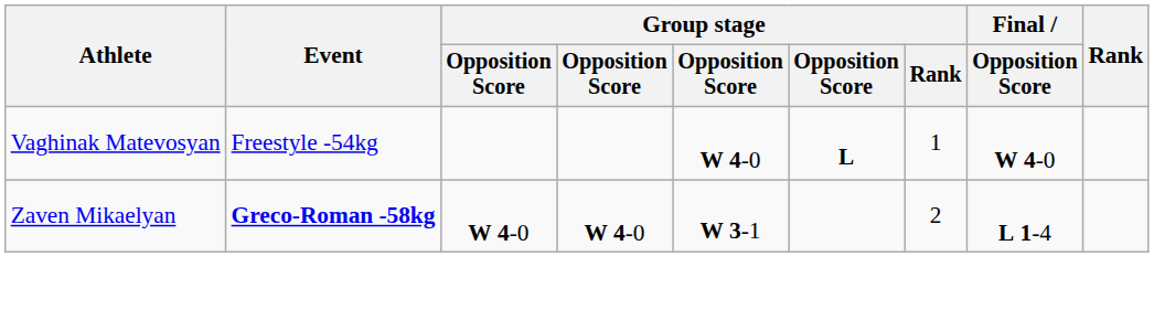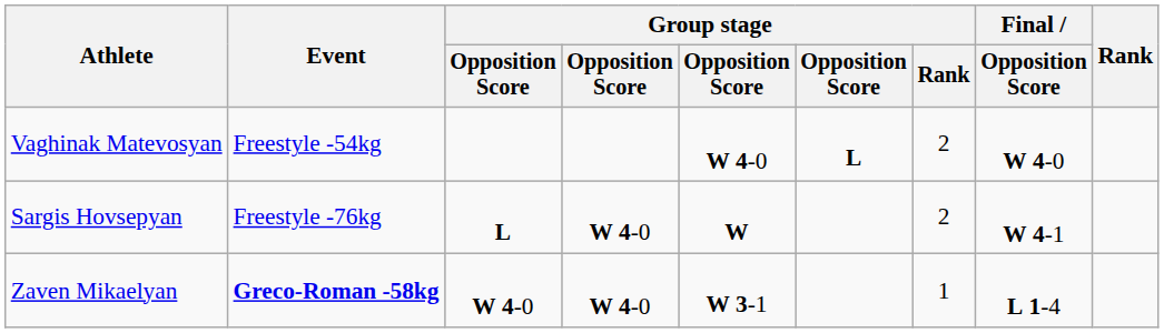 <table class="wikitable" style="font-size:90%">
 <tr>
 <th rowspan=2>Athlete</th>
 <th rowspan=2>Event</th>
 <th colspan=5>Group stage</th>
 <th>Final / </th>
 <th rowspan=2>Rank</th>
 </tr>
 <tr style="font-size:95%">
 <th>Opposition<br>Score</th>
 <th>Opposition<br>Score</th>
 <th>Opposition<br>Score</th>
 <th>Opposition<br>Score</th>
 <th>Rank</th>
 <th>Opposition<br>Score</th>
 </tr>
 <tr align=center>
 <td align=left><a href='#'>Vaghinak Matevosyan</a></td>
 <td align=left><a href='#'>Freestyle -54kg</a></td>
 <td><br></td>
 <td><br></td>
 <td><br><strong>W</strong> <strong>4</strong>-0 <sup></sup></td>
 <td><br><strong>L</strong></td>
-<td>1 </td>
+<td>2 </td>
 <td><br><strong>W</strong> <strong>4</strong>-0 <sup></sup></td>
+<td></td>
+</tr>
+<tr align=center>
+<td align=left><a href='#'>Sargis Hovsepyan</a></td>
+<td align=left><a href='#'>Freestyle -76kg</a></td>
+<td><br><strong>L</strong></td>
+<td><br><strong>W</strong> <strong>4</strong>-0</td>
+<td><br><strong>W</strong></td>
+<td></td>
+<td>2 </td>
+<td><br><strong>W</strong> <strong>4</strong>-1 <sup></sup></td>
 <td></td>
 </tr>
 <tr align=center>
 <td align=left><a href='#'>Zaven Mikaelyan</a></td>
 <td align=left><strong><a href='#'>Greco-Roman -58kg</a></strong></td>
 <td><br><strong>W</strong> <strong>4</strong>-0 <sup></sup></td>
 <td><br><strong>W</strong> <strong>4</strong>-0 <sup></sup></td>
 <td><br><strong>W</strong> <strong>3</strong>-1</td>
 <td></td>
-<td>2 </td>
+<td>1 </td>
 <td><br><strong>L</strong> <strong>1</strong>-4 <sup></sup></td>
 <td></td>
 </tr>
 </table>
